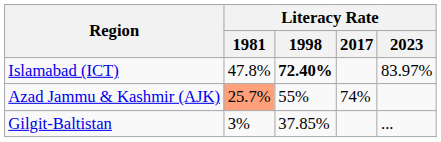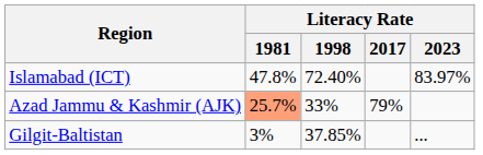 <table class="wikitable sortable static-row-numbers static-row-header-hash">
 <tr>
 <th rowspan="2">Region</th>
 <th colspan="4">Literacy Rate</th>
 </tr>
 <tr>
 <th>1981</th>
 <th>1998</th>
 <th>2017</th>
 <th>2023</th>
 </tr>
 <tr>
 <td><a href='#'>Islamabad (ICT)</a></td>
 <td>47.8%</td>
-<td><strong>72.40%</strong></td>
+<td>72.40%</td>
 <td></td>
 <td>83.97%</td>
 </tr>
 <tr>
 <td><a href='#'>Azad Jammu & Kashmir (AJK)</a></td>
 <td style="background: lightsalmon;">25.7%</td>
-<td>55%</td>
-<td>74%</td>
+<td>33%</td>
+<td>79%</td>
 <td></td>
 </tr>
 <tr>
 <td><a href='#'>Gilgit-Baltistan</a></td>
 <td>3% </td>
 <td>37.85%</td>
 <td></td>
 <td>...</td>
 </tr>
 </table>
